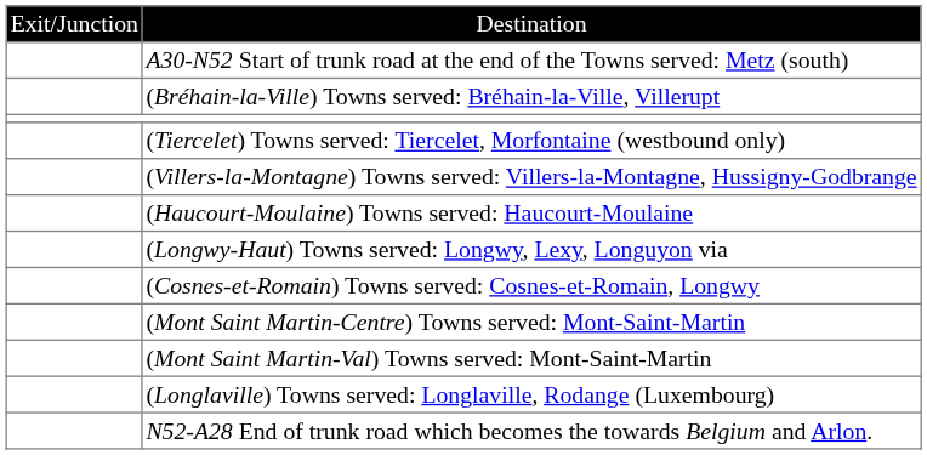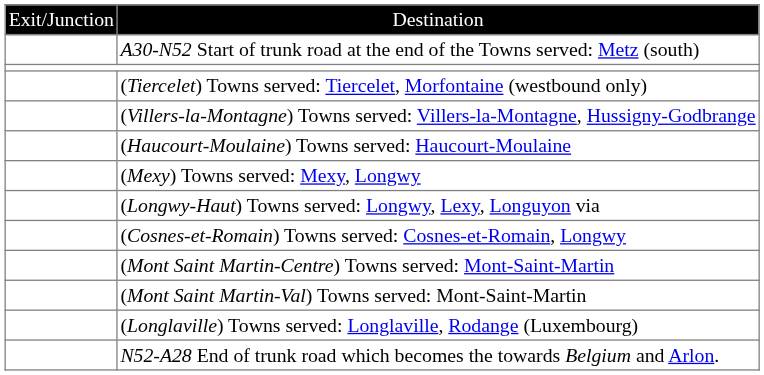 <table border="1" cellpadding="2" style="margin-left:1em; margin-bottom: 1em; color: black; border-collapse: collapse; font-size: 95%;">
 <tr style="background:#000; text-align:center; color:white;">
 <td>Exit/Junction</td>
 <td>Destination</td>
 </tr>
 <tr>
 <td></td>
 <td><em>A30-N52</em> Start of trunk road at the end of the <em></em> Towns served: <a href='#'>Metz</a> (south)</td>
-</tr>
-<tr>
-<td></td>
-<td>(<em>Bréhain-la-Ville</em>) Towns served: <a href='#'>Bréhain-la-Ville</a>, <a href='#'>Villerupt</a></td>
 </tr>
 <tr>
 <td colspan="2"></td>
 </tr>
 <tr>
 <td></td>
 <td>(<em>Tiercelet</em>) Towns served: <a href='#'>Tiercelet</a>, <a href='#'>Morfontaine</a> (westbound only)</td>
 </tr>
 <tr>
 <td></td>
 <td>(<em>Villers-la-Montagne</em>) Towns served: <a href='#'>Villers-la-Montagne</a>, <a href='#'>Hussigny-Godbrange</a></td>
 </tr>
 <tr>
 <td></td>
 <td>(<em>Haucourt-Moulaine</em>) Towns served: <a href='#'>Haucourt-Moulaine</a></td>
+</tr>
+<tr>
+<td></td>
+<td>(<em>Mexy</em>) Towns served: <a href='#'>Mexy</a>, <a href='#'>Longwy</a></td>
 </tr>
 <tr>
 <td></td>
 <td>(<em>Longwy-Haut</em>) Towns served: <a href='#'>Longwy</a>, <a href='#'>Lexy</a>, <a href='#'>Longuyon</a> via <strong><em></em></strong></td>
 </tr>
 <tr>
 <td></td>
 <td>(<em>Cosnes-et-Romain</em>) Towns served: <a href='#'>Cosnes-et-Romain</a>, <a href='#'>Longwy</a></td>
 </tr>
 <tr>
 <td></td>
 <td>(<em>Mont Saint Martin-Centre</em>) Towns served: <a href='#'>Mont-Saint-Martin</a></td>
 </tr>
 <tr>
 <td></td>
 <td>(<em>Mont Saint Martin-Val</em>) Towns served: Mont-Saint-Martin</td>
 </tr>
 <tr>
 <td></td>
 <td>(<em>Longlaville</em>) Towns served: <a href='#'>Longlaville</a>, <a href='#'>Rodange</a> (Luxembourg)</td>
 </tr>
 <tr>
 <td></td>
 <td><em>N52-A28</em> End of trunk road which becomes the <em></em> towards <em>Belgium</em> and <a href='#'>Arlon</a>.</td>
 </tr>
 </table>
